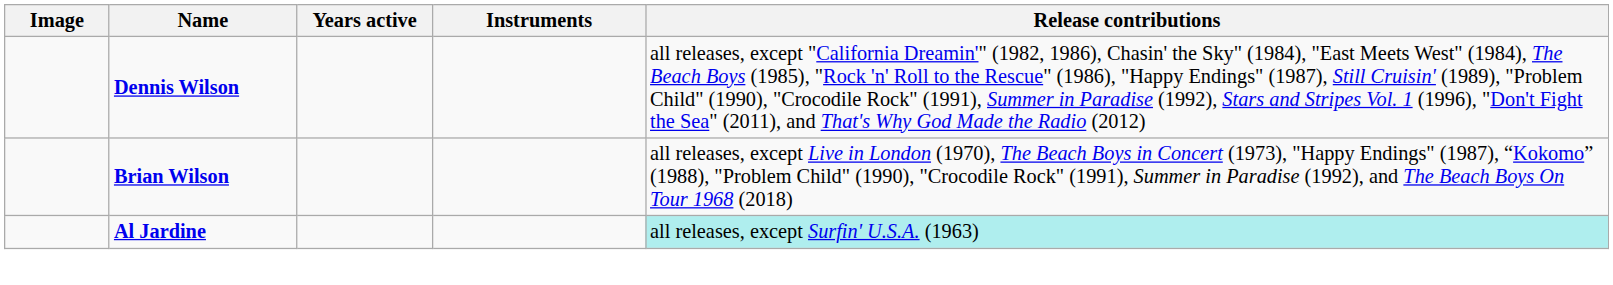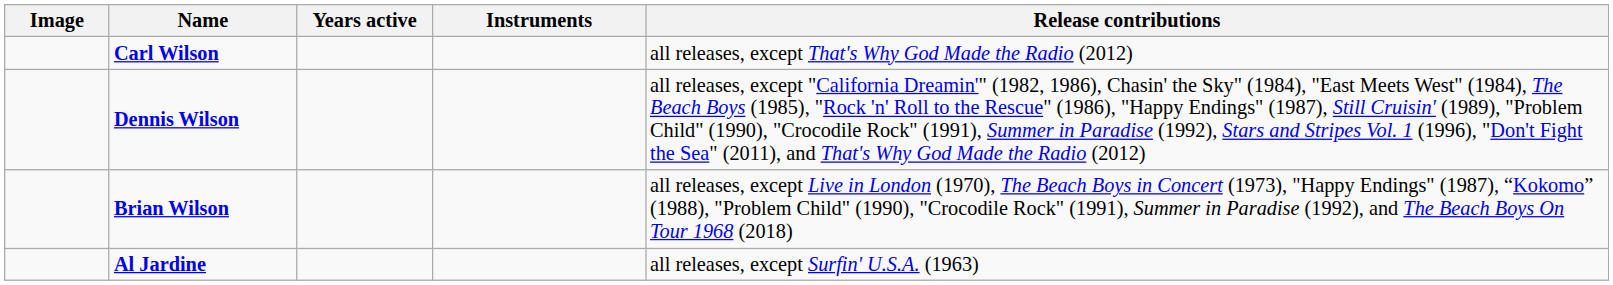 <table class="wikitable" width="100%" border="1">
 <tr>
 <th width="75">Image</th>
 <th width="140">Name</th>
 <th width="100">Years active</th>
 <th width="160">Instruments</th>
 <th>Release contributions</th>
+</tr>
+<tr>
+<td></td>
+<td><strong><a href='#'>Carl Wilson</a></strong></td>
+<td></td>
+<td></td>
+<td>all releases, except <em><a href='#'>That's Why God Made the Radio</a></em> (2012)</td>
 </tr>
 <tr>
 <td></td>
 <td><strong><a href='#'>Dennis Wilson</a></strong></td>
 <td></td>
 <td></td>
 <td>all releases, except "<a href='#'>California Dreamin'</a>" (1982, 1986), Chasin' the Sky" (1984), "East Meets West" (1984), <em><a href='#'>The Beach Boys</a></em> (1985), "<a href='#'>Rock 'n' Roll to the Rescue</a>" (1986), "Happy Endings" (1987), <em><a href='#'>Still Cruisin'</a></em> (1989), "Problem Child" (1990), "Crocodile Rock" (1991), <em><a href='#'>Summer in Paradise</a></em> (1992), <em><a href='#'>Stars and Stripes Vol. 1</a></em> (1996), "<a href='#'>Don't Fight the Sea</a>" (2011), and <em><a href='#'>That's Why God Made the Radio</a></em> (2012)</td>
 </tr>
 <tr>
 <td></td>
 <td><strong><a href='#'>Brian Wilson</a></strong></td>
 <td></td>
 <td></td>
 <td>all releases, except <em><a href='#'>Live in London</a></em> (1970), <em><a href='#'>The Beach Boys in Concert</a></em> (1973), "Happy Endings" (1987), “<a href='#'>Kokomo</a>” (1988), "Problem Child" (1990), "Crocodile Rock" (1991), <em>Summer in Paradise</em> (1992), and <em><a href='#'>The Beach Boys On Tour 1968</a></em> (2018)</td>
 </tr>
 <tr>
 <td></td>
 <td><strong><a href='#'>Al Jardine</a></strong></td>
 <td></td>
 <td></td>
-<td style="background: paleturquoise;">all releases, except <em><a href='#'>Surfin' U.S.A.</a></em> (1963)</td>
+<td>all releases, except <em><a href='#'>Surfin' U.S.A.</a></em> (1963)</td>
 </tr>
 </table>
